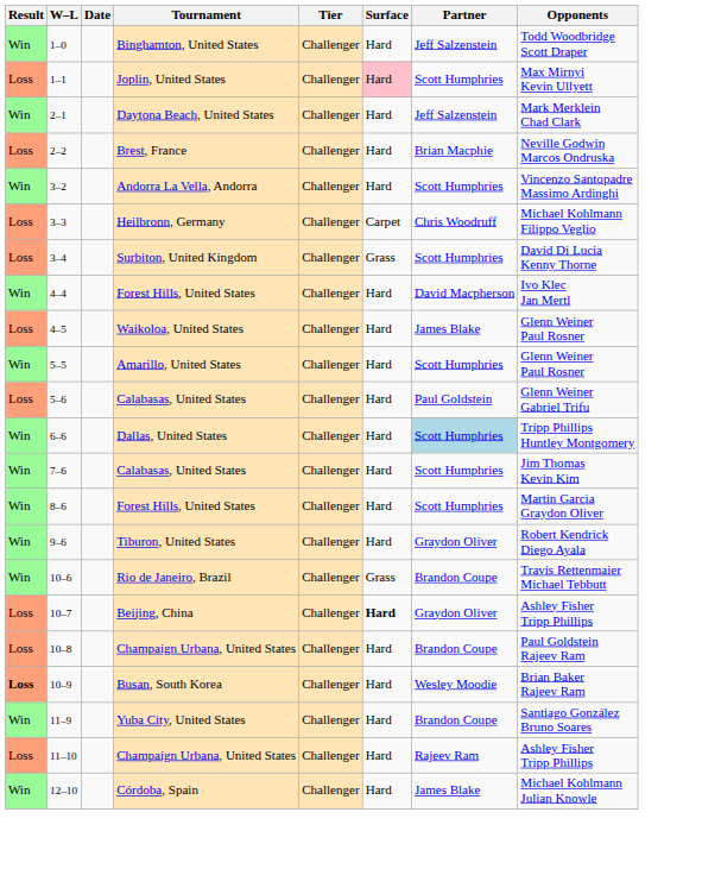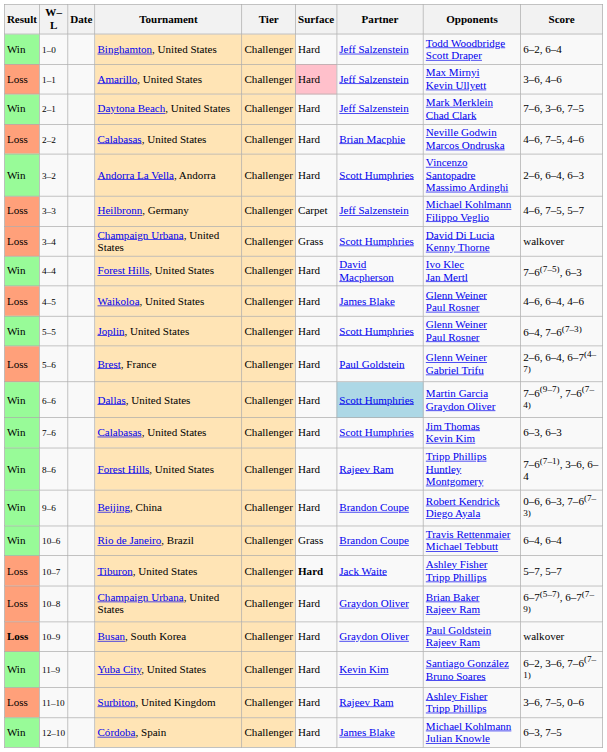 <table class="sortable wikitable">
 <tr>
 <th>Result</th>
 <th class="unsortable">W–L</th>
 <th>Date</th>
 <th>Tournament</th>
 <th>Tier</th>
 <th>Surface</th>
 <th>Partner</th>
 <th>Opponents</th>
+<th class="unsortable">Score</th>
 </tr>
 <tr>
 <td bgcolor=98FB98>Win</td>
 <td><small>1–0</small></td>
 <td></td>
 <td style="background:moccasin;"><a href='#'>Binghamton</a>, United States</td>
 <td style="background:moccasin;">Challenger</td>
 <td>Hard</td>
 <td> <a href='#'>Jeff Salzenstein</a></td>
 <td> <a href='#'>Todd Woodbridge</a> <br>  <a href='#'>Scott Draper</a></td>
+<td>6–2, 6–4</td>
 </tr>
 <tr>
 <td bgcolor=FFA07A>Loss</td>
 <td><small>1–1</small></td>
 <td></td>
-<td style="background:moccasin;"><a href='#'>Joplin</a>, United States</td>
+<td style="background:moccasin;"><a href='#'>Amarillo</a>, United States</td>
 <td style="background:moccasin;">Challenger</td>
 <td style="background: pink;">Hard</td>
-<td> <a href='#'>Scott Humphries</a></td>
+<td> <a href='#'>Jeff Salzenstein</a></td>
 <td> <a href='#'>Max Mirnyi</a> <br>  <a href='#'>Kevin Ullyett</a></td>
+<td>3–6, 4–6</td>
 </tr>
 <tr>
 <td bgcolor=98FB98>Win</td>
 <td><small>2–1</small></td>
 <td></td>
 <td style="background:moccasin;"><a href='#'>Daytona Beach</a>, United States</td>
 <td style="background:moccasin;">Challenger</td>
 <td>Hard</td>
 <td> <a href='#'>Jeff Salzenstein</a></td>
 <td> <a href='#'>Mark Merklein</a> <br>  <a href='#'>Chad Clark</a></td>
+<td>7–6, 3–6, 7–5</td>
 </tr>
 <tr>
 <td bgcolor=FFA07A>Loss</td>
 <td><small>2–2</small></td>
 <td></td>
-<td style="background:moccasin;"><a href='#'>Brest</a>, France</td>
+<td style="background:moccasin;"><a href='#'>Calabasas</a>, United States</td>
 <td style="background:moccasin;">Challenger</td>
 <td>Hard</td>
 <td> <a href='#'>Brian Macphie</a></td>
 <td> <a href='#'>Neville Godwin</a> <br>  <a href='#'>Marcos Ondruska</a></td>
+<td>4–6, 7–5, 4–6</td>
 </tr>
 <tr>
 <td bgcolor=98FB98>Win</td>
 <td><small>3–2</small></td>
 <td></td>
 <td style="background:moccasin;"><a href='#'>Andorra La Vella</a>, Andorra</td>
 <td style="background:moccasin;">Challenger</td>
 <td>Hard</td>
 <td> <a href='#'>Scott Humphries</a></td>
 <td> <a href='#'>Vincenzo Santopadre</a> <br>  <a href='#'>Massimo Ardinghi</a></td>
+<td>2–6, 6–4, 6–3</td>
 </tr>
 <tr>
 <td bgcolor=FFA07A>Loss</td>
 <td><small>3–3</small></td>
 <td></td>
 <td style="background:moccasin;"><a href='#'>Heilbronn</a>, Germany</td>
 <td style="background:moccasin;">Challenger</td>
 <td>Carpet</td>
-<td> <a href='#'>Chris Woodruff</a></td>
+<td> <a href='#'>Jeff Salzenstein</a></td>
 <td> <a href='#'>Michael Kohlmann</a> <br>  <a href='#'>Filippo Veglio</a></td>
+<td>4–6, 7–5, 5–7</td>
 </tr>
 <tr>
 <td bgcolor=FFA07A>Loss</td>
 <td><small>3–4</small></td>
 <td></td>
-<td style="background:moccasin;"><a href='#'>Surbiton</a>, United Kingdom</td>
+<td style="background:moccasin;"><a href='#'>Champaign Urbana</a>, United States</td>
 <td style="background:moccasin;">Challenger</td>
 <td>Grass</td>
 <td> <a href='#'>Scott Humphries</a></td>
 <td> <a href='#'>David Di Lucia</a> <br>  <a href='#'>Kenny Thorne</a></td>
+<td>walkover</td>
 </tr>
 <tr>
 <td bgcolor=98FB98>Win</td>
 <td><small>4–4</small></td>
 <td></td>
 <td style="background:moccasin;"><a href='#'>Forest Hills</a>, United States</td>
 <td style="background:moccasin;">Challenger</td>
 <td>Hard</td>
 <td> <a href='#'>David Macpherson</a></td>
 <td> <a href='#'>Ivo Klec</a> <br>  <a href='#'>Jan Mertl</a></td>
+<td>7–6<sup>(7–5)</sup>, 6–3</td>
 </tr>
 <tr>
 <td bgcolor=FFA07A>Loss</td>
 <td><small>4–5</small></td>
 <td></td>
 <td style="background:moccasin;"><a href='#'>Waikoloa</a>, United States</td>
 <td style="background:moccasin;">Challenger</td>
 <td>Hard</td>
 <td> <a href='#'>James Blake</a></td>
 <td> <a href='#'>Glenn Weiner</a> <br>  <a href='#'>Paul Rosner</a></td>
+<td>4–6, 6–4, 4–6</td>
 </tr>
 <tr>
 <td bgcolor=98FB98>Win</td>
 <td><small>5–5</small></td>
 <td></td>
-<td style="background:moccasin;"><a href='#'>Amarillo</a>, United States</td>
+<td style="background:moccasin;"><a href='#'>Joplin</a>, United States</td>
 <td style="background:moccasin;">Challenger</td>
 <td>Hard</td>
 <td> <a href='#'>Scott Humphries</a></td>
 <td> <a href='#'>Glenn Weiner</a> <br>  <a href='#'>Paul Rosner</a></td>
+<td>6–4, 7–6<sup>(7–3)</sup></td>
 </tr>
 <tr>
 <td bgcolor=FFA07A>Loss</td>
 <td><small>5–6</small></td>
 <td></td>
-<td style="background:moccasin;"><a href='#'>Calabasas</a>, United States</td>
+<td style="background:moccasin;"><a href='#'>Brest</a>, France</td>
 <td style="background:moccasin;">Challenger</td>
 <td>Hard</td>
 <td> <a href='#'>Paul Goldstein</a></td>
 <td> <a href='#'>Glenn Weiner</a> <br>  <a href='#'>Gabriel Trifu</a></td>
+<td>2–6, 6–4, 6–7<sup>(4–7)</sup></td>
 </tr>
 <tr>
 <td bgcolor=98FB98>Win</td>
 <td><small>6–6</small></td>
 <td></td>
 <td style="background:moccasin;"><a href='#'>Dallas</a>, United States</td>
 <td style="background:moccasin;">Challenger</td>
 <td>Hard</td>
 <td style="background: lightblue;"> <a href='#'>Scott Humphries</a></td>
-<td> <a href='#'>Tripp Phillips</a> <br>  <a href='#'>Huntley Montgomery</a></td>
+<td> <a href='#'>Martin Garcia</a> <br>  <a href='#'>Graydon Oliver</a></td>
+<td>7–6<sup>(9–7)</sup>, 7–6<sup>(7–4)</sup></td>
 </tr>
 <tr>
 <td bgcolor=98FB98>Win</td>
 <td><small>7–6</small></td>
 <td></td>
 <td style="background:moccasin;"><a href='#'>Calabasas</a>, United States</td>
 <td style="background:moccasin;">Challenger</td>
 <td>Hard</td>
 <td> <a href='#'>Scott Humphries</a></td>
 <td> <a href='#'>Jim Thomas</a> <br>  <a href='#'>Kevin Kim</a></td>
+<td>6–3, 6–3</td>
 </tr>
 <tr>
 <td bgcolor=98FB98>Win</td>
 <td><small>8–6</small></td>
 <td></td>
 <td style="background:moccasin;"><a href='#'>Forest Hills</a>, United States</td>
 <td style="background:moccasin;">Challenger</td>
 <td>Hard</td>
-<td> <a href='#'>Scott Humphries</a></td>
-<td> <a href='#'>Martin Garcia</a> <br>  <a href='#'>Graydon Oliver</a></td>
+<td> <a href='#'>Rajeev Ram</a></td>
+<td> <a href='#'>Tripp Phillips</a> <br>  <a href='#'>Huntley Montgomery</a></td>
+<td>7–6<sup>(7–1)</sup>, 3–6, 6–4</td>
 </tr>
 <tr>
 <td bgcolor=98FB98>Win</td>
 <td><small>9–6</small></td>
 <td></td>
-<td style="background:moccasin;"><a href='#'>Tiburon</a>, United States</td>
+<td style="background:moccasin;"><a href='#'>Beijing</a>, China</td>
 <td style="background:moccasin;">Challenger</td>
 <td>Hard</td>
-<td> <a href='#'>Graydon Oliver</a></td>
+<td> <a href='#'>Brandon Coupe</a></td>
 <td> <a href='#'>Robert Kendrick</a> <br>  <a href='#'>Diego Ayala</a></td>
+<td>0–6, 6–3, 7–6<sup>(7–3)</sup></td>
 </tr>
 <tr>
 <td bgcolor=98FB98>Win</td>
 <td><small>10–6</small></td>
 <td></td>
 <td style="background:moccasin;"><a href='#'>Rio de Janeiro</a>, Brazil</td>
 <td style="background:moccasin;">Challenger</td>
 <td>Grass</td>
 <td> <a href='#'>Brandon Coupe</a></td>
 <td> <a href='#'>Travis Rettenmaier</a> <br>  <a href='#'>Michael Tebbutt</a></td>
+<td>6–4, 6–4</td>
 </tr>
 <tr>
 <td bgcolor=FFA07A>Loss</td>
 <td><small>10–7</small></td>
 <td></td>
-<td style="background:moccasin;"><a href='#'>Beijing</a>, China</td>
+<td style="background:moccasin;"><a href='#'>Tiburon</a>, United States</td>
 <td style="background:moccasin;">Challenger</td>
 <td><strong>Hard</strong></td>
-<td> <a href='#'>Graydon Oliver</a></td>
+<td> <a href='#'>Jack Waite</a></td>
 <td> <a href='#'>Ashley Fisher</a> <br>  <a href='#'>Tripp Phillips</a></td>
+<td>5–7, 5–7</td>
 </tr>
 <tr>
 <td bgcolor=FFA07A>Loss</td>
 <td><small>10–8</small></td>
 <td></td>
 <td style="background:moccasin;"><a href='#'>Champaign Urbana</a>, United States</td>
 <td style="background:moccasin;">Challenger</td>
 <td>Hard</td>
-<td> <a href='#'>Brandon Coupe</a></td>
-<td> <a href='#'>Paul Goldstein</a> <br>  <a href='#'>Rajeev Ram</a></td>
+<td> <a href='#'>Graydon Oliver</a></td>
+<td> <a href='#'>Brian Baker</a> <br>  <a href='#'>Rajeev Ram</a></td>
+<td>6–7<sup>(5–7)</sup>, 6–7<sup>(7–9)</sup></td>
 </tr>
 <tr>
 <td bgcolor=FFA07A><strong>Loss</strong></td>
 <td><small>10–9</small></td>
 <td></td>
 <td style="background:moccasin;"><a href='#'>Busan</a>, South Korea</td>
 <td style="background:moccasin;">Challenger</td>
 <td>Hard</td>
-<td> <a href='#'>Wesley Moodie</a></td>
-<td> <a href='#'>Brian Baker</a> <br>  <a href='#'>Rajeev Ram</a></td>
+<td> <a href='#'>Graydon Oliver</a></td>
+<td> <a href='#'>Paul Goldstein</a> <br>  <a href='#'>Rajeev Ram</a></td>
+<td>walkover</td>
 </tr>
 <tr>
 <td bgcolor=98FB98>Win</td>
 <td><small>11–9</small></td>
 <td></td>
 <td style="background:moccasin;"><a href='#'>Yuba City</a>, United States</td>
 <td style="background:moccasin;">Challenger</td>
 <td>Hard</td>
-<td> <a href='#'>Brandon Coupe</a></td>
+<td> <a href='#'>Kevin Kim</a></td>
 <td> <a href='#'>Santiago González</a> <br>  <a href='#'>Bruno Soares</a></td>
+<td>6–2, 3–6, 7–6<sup>(7–1)</sup></td>
 </tr>
 <tr>
 <td bgcolor=FFA07A>Loss</td>
 <td><small>11–10</small></td>
 <td></td>
-<td style="background:moccasin;"><a href='#'>Champaign Urbana</a>, United States</td>
+<td style="background:moccasin;"><a href='#'>Surbiton</a>, United Kingdom</td>
 <td style="background:moccasin;">Challenger</td>
 <td>Hard</td>
 <td> <a href='#'>Rajeev Ram</a></td>
 <td> <a href='#'>Ashley Fisher</a> <br>  <a href='#'>Tripp Phillips</a></td>
+<td>3–6, 7–5, 0–6</td>
 </tr>
 <tr>
 <td bgcolor=98FB98>Win</td>
 <td><small>12–10</small></td>
 <td></td>
 <td style="background:moccasin;"><a href='#'>Córdoba</a>, Spain</td>
 <td style="background:moccasin;">Challenger</td>
 <td>Hard</td>
 <td> <a href='#'>James Blake</a></td>
 <td> <a href='#'>Michael Kohlmann</a> <br>  <a href='#'>Julian Knowle</a></td>
+<td>6–3, 7–5</td>
 </tr>
 </table>
